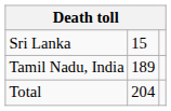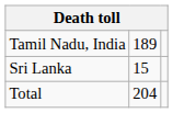 <table class="wikitable" style="float:right; clear:right; margin-left:0.5em">
 <tr>
 <th colspan=3>Death toll</th>
 </tr>
 <tr>
-<td>Sri Lanka</td>
-<td>15</td>
+<td>Tamil Nadu, India</td>
+<td>189</td>
 <td></td>
 </tr>
 <tr>
-<td>Tamil Nadu, India</td>
-<td>189</td>
+<td>Sri Lanka</td>
+<td>15</td>
 <td></td>
 </tr>
 <tr>
 <td>Total</td>
 <td>204</td>
 <td></td>
 </tr>
 </table>
